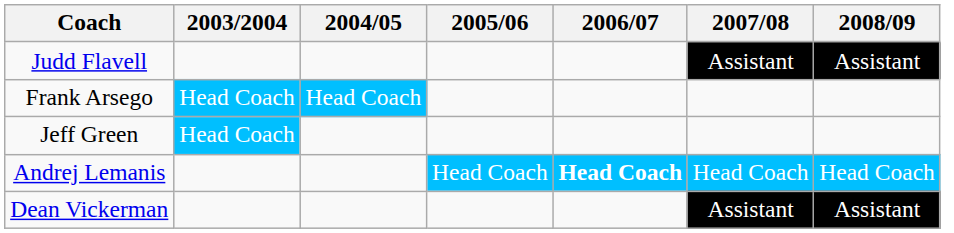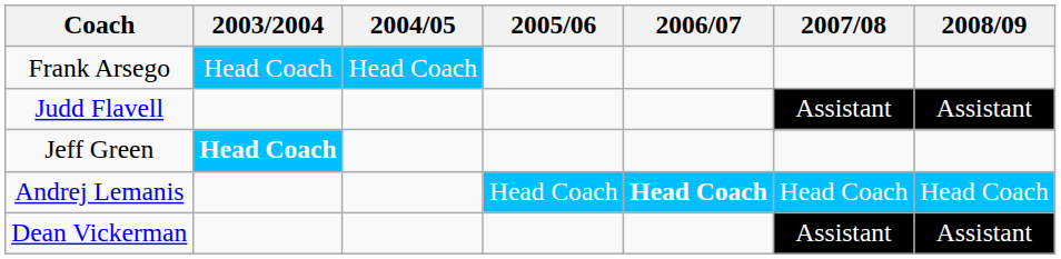 <table class="wikitable sortable" style="text-align: center;">
 <tr>
 <th>Coach</th>
 <th>2003/2004</th>
 <th>2004/05</th>
 <th>2005/06</th>
 <th>2006/07</th>
 <th>2007/08</th>
 <th>2008/09</th>
 </tr>
 <tr>
+<td data-sort-value="Arsego, Frank">Frank Arsego</td>
+<td style="background: #00BFFF; color: white">Head Coach</td>
+<td style="background: #00BFFF; color: white">Head Coach</td>
+<td></td>
+<td></td>
+<td></td>
+<td></td>
+</tr>
+<tr>
 <td data-sort-value="Flavell, Judd"><a href='#'>Judd Flavell</a></td>
 <td></td>
 <td></td>
 <td></td>
 <td></td>
 <td style="background: #000000; color: white">Assistant</td>
 <td style="background: #000000; color: white">Assistant</td>
 </tr>
 <tr>
-<td data-sort-value="Arsego, Frank">Frank Arsego</td>
-<td style="background: #00BFFF; color: white">Head Coach</td>
-<td style="background: #00BFFF; color: white">Head Coach</td>
-<td></td>
-<td></td>
-<td></td>
-<td></td>
-</tr>
-<tr>
 <td data-sort-value="Green, Jeff">Jeff Green</td>
-<td style="background: #00BFFF; color: white">Head Coach</td>
+<td style="background: #00BFFF; color: white"><strong>Head Coach</strong></td>
 <td></td>
 <td></td>
 <td></td>
 <td></td>
 <td></td>
 </tr>
 <tr>
 <td data-sort-value="Lemanis, Andrej"><a href='#'>Andrej Lemanis</a></td>
 <td></td>
 <td></td>
 <td style="background: #00BFFF; color: white">Head Coach</td>
 <td style="background: #00BFFF; color: white"><strong>Head Coach</strong></td>
 <td style="background: #00BFFF; color: white">Head Coach</td>
 <td style="background: #00BFFF; color: white">Head Coach</td>
 </tr>
 <tr>
 <td data-sort-value="Vickerman, Dean"><a href='#'>Dean Vickerman</a></td>
 <td></td>
 <td></td>
 <td></td>
 <td></td>
 <td style="background: #000000; color: white">Assistant</td>
 <td style="background: #000000; color: white">Assistant</td>
 </tr>
 </table>
